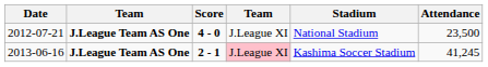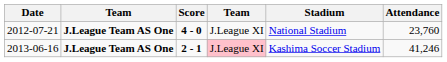 <table class=wikitable>
 <tr>
 <th>Date</th>
 <th>Team</th>
 <th>Score</th>
 <th>Team</th>
 <th>Stadium</th>
 <th>Attendance</th>
 </tr>
 <tr>
 <td>2012-07-21</td>
 <td align="right"><strong>J.League Team AS One</strong></td>
 <td align="center"><strong>4 - 0</strong></td>
 <td>J.League XI</td>
 <td><a href='#'>National Stadium</a></td>
-<td align="right">23,500</td>
+<td align="right">23,760</td>
 </tr>
 <tr>
 <td>2013-06-16</td>
 <td align="right"><strong>J.League Team AS One</strong></td>
 <td align="center"><strong>2 - 1</strong></td>
 <td style="background: pink;">J.League XI</td>
 <td><a href='#'>Kashima Soccer Stadium</a></td>
-<td align="right">41,245</td>
+<td align="right">41,246</td>
 </tr>
 </table>
